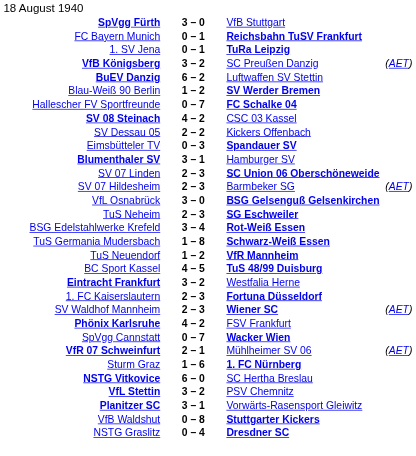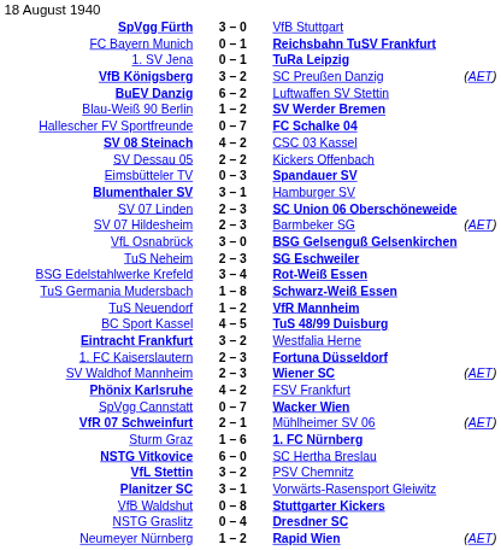 <table width=100% cellspacing=1>
 <tr>
 <th width=25%></th>
 <th width=10%></th>
 <th width=25%></th>
 <th></th>
 </tr>
 <tr>
 <td>18 August 1940</td>
 </tr>
 <tr style=font-size:90%>
 <td align=right><strong><a href='#'>SpVgg Fürth</a></strong></td>
 <td align=center><strong>3 – 0</strong></td>
 <td><a href='#'>VfB Stuttgart</a></td>
 </tr>
 <tr style=font-size:90%>
 <td align=right><a href='#'>FC Bayern Munich</a></td>
 <td align=center><strong>0 – 1</strong></td>
 <td><strong><a href='#'>Reichsbahn TuSV Frankfurt</a></strong></td>
 </tr>
 <tr style=font-size:90%>
 <td align=right><a href='#'>1. SV Jena</a></td>
 <td align=center><strong>0 – 1</strong></td>
 <td><strong><a href='#'>TuRa Leipzig</a></strong></td>
 </tr>
 <tr style=font-size:90%>
 <td align=right><strong><a href='#'>VfB Königsberg</a></strong></td>
 <td align=center><strong>3 – 2</strong></td>
 <td><a href='#'>SC Preußen Danzig</a></td>
 <td><em>(<a href='#'>AET</a>)</em></td>
 </tr>
 <tr style=font-size:90%>
 <td align=right><strong><a href='#'>BuEV Danzig</a></strong></td>
 <td align=center><strong>6 – 2</strong></td>
 <td><a href='#'>Luftwaffen SV Stettin</a></td>
 </tr>
 <tr style=font-size:90%>
 <td align=right><a href='#'>Blau-Weiß 90 Berlin</a></td>
 <td align=center><strong>1 – 2</strong></td>
 <td><strong><a href='#'>SV Werder Bremen</a></strong></td>
 </tr>
 <tr style=font-size:90%>
 <td align=right><a href='#'>Hallescher FV Sportfreunde</a></td>
 <td align=center><strong>0 – 7</strong></td>
 <td><strong><a href='#'>FC Schalke 04</a></strong></td>
 </tr>
 <tr style=font-size:90%>
 <td align=right><strong><a href='#'>SV 08 Steinach</a></strong></td>
 <td align=center><strong>4 – 2</strong></td>
 <td><a href='#'>CSC 03 Kassel</a></td>
 </tr>
 <tr style=font-size:90%>
 <td align=right><a href='#'>SV Dessau 05</a></td>
 <td align=center><strong>2 – 2</strong></td>
 <td><a href='#'>Kickers Offenbach</a></td>
 </tr>
 <tr style=font-size:90%>
 <td align=right><a href='#'>Eimsbütteler TV</a></td>
 <td align=center><strong>0 – 3</strong></td>
 <td><strong><a href='#'>Spandauer SV</a></strong></td>
 </tr>
 <tr style=font-size:90%>
 <td align=right><strong><a href='#'>Blumenthaler SV</a></strong></td>
 <td align=center><strong>3 – 1</strong></td>
 <td><a href='#'>Hamburger SV</a></td>
 </tr>
 <tr style=font-size:90%>
 <td align=right><a href='#'>SV 07 Linden</a></td>
 <td align=center><strong>2 – 3</strong></td>
 <td><strong><a href='#'>SC Union 06 Oberschöneweide</a></strong></td>
 </tr>
 <tr style=font-size:90%>
 <td align=right><a href='#'>SV 07 Hildesheim</a></td>
 <td align=center><strong>2 – 3</strong></td>
 <td><a href='#'>Barmbeker SG</a></td>
 <td><em>(<a href='#'>AET</a>)</em></td>
 </tr>
 <tr style=font-size:90%>
 <td align=right><a href='#'>VfL Osnabrück</a></td>
 <td align=center><strong>3 – 0</strong></td>
 <td><strong><a href='#'>BSG Gelsenguß Gelsenkirchen</a></strong></td>
 </tr>
 <tr style=font-size:90%>
 <td align=right><a href='#'>TuS Neheim</a></td>
 <td align=center><strong>2 – 3</strong></td>
 <td><strong><a href='#'>SG Eschweiler</a></strong></td>
 </tr>
 <tr style=font-size:90%>
 <td align=right><a href='#'>BSG Edelstahlwerke Krefeld</a></td>
 <td align=center><strong>3 – 4</strong></td>
 <td><strong><a href='#'>Rot-Weiß Essen</a></strong></td>
 </tr>
 <tr style=font-size:90%>
 <td align=right><a href='#'>TuS Germania Mudersbach</a></td>
 <td align=center><strong>1 – 8</strong></td>
 <td><strong><a href='#'>Schwarz-Weiß Essen</a></strong></td>
 </tr>
 <tr style=font-size:90%>
 <td align=right><a href='#'>TuS Neuendorf</a></td>
 <td align=center><strong>1 – 2</strong></td>
 <td><strong><a href='#'>VfR Mannheim</a></strong></td>
 </tr>
 <tr style=font-size:90%>
 <td align=right><a href='#'>BC Sport Kassel</a></td>
 <td align=center><strong>4 – 5</strong></td>
 <td><strong><a href='#'>TuS 48/99 Duisburg</a></strong></td>
 </tr>
 <tr style=font-size:90%>
 <td align=right><strong><a href='#'>Eintracht Frankfurt</a></strong></td>
 <td align=center><strong>3 – 2</strong></td>
 <td><a href='#'>Westfalia Herne</a></td>
 </tr>
 <tr style=font-size:90%>
 <td align=right><a href='#'>1. FC Kaiserslautern</a></td>
 <td align=center><strong>2 – 3</strong></td>
 <td><strong><a href='#'>Fortuna Düsseldorf</a></strong></td>
 </tr>
 <tr style=font-size:90%>
 <td align=right><a href='#'>SV Waldhof Mannheim</a></td>
 <td align=center><strong>2 – 3</strong></td>
 <td><strong><a href='#'>Wiener SC</a></strong></td>
 <td><em>(<a href='#'>AET</a>)</em></td>
 </tr>
 <tr style=font-size:90%>
 <td align=right><strong><a href='#'>Phönix Karlsruhe</a></strong></td>
 <td align=center><strong>4 – 2</strong></td>
 <td><a href='#'>FSV Frankfurt</a></td>
 </tr>
 <tr style=font-size:90%>
 <td align=right><a href='#'>SpVgg Cannstatt</a></td>
 <td align=center><strong>0 – 7</strong></td>
 <td><strong><a href='#'>Wacker Wien</a></strong></td>
 </tr>
 <tr style=font-size:90%>
 <td align=right><strong><a href='#'>VfR 07 Schweinfurt</a></strong></td>
 <td align=center><strong>2 – 1</strong></td>
 <td><a href='#'>Mühlheimer SV 06</a></td>
 <td><em>(<a href='#'>AET</a>)</em></td>
 </tr>
 <tr style=font-size:90%>
 <td align=right><a href='#'>Sturm Graz</a></td>
 <td align=center><strong>1 – 6</strong></td>
 <td><strong><a href='#'>1. FC Nürnberg</a></strong></td>
 </tr>
 <tr style=font-size:90%>
 <td align=right><strong><a href='#'>NSTG Vitkovice</a></strong></td>
 <td align=center><strong>6 – 0</strong></td>
 <td><a href='#'>SC Hertha Breslau</a></td>
 </tr>
 <tr style=font-size:90%>
 <td align=right><strong><a href='#'>VfL Stettin</a></strong></td>
 <td align=center><strong>3 – 2</strong></td>
 <td><a href='#'>PSV Chemnitz</a></td>
 </tr>
 <tr style=font-size:90%>
 <td align=right><strong><a href='#'>Planitzer SC</a></strong></td>
 <td align=center><strong>3 – 1</strong></td>
 <td><a href='#'>Vorwärts-Rasensport Gleiwitz</a></td>
 </tr>
 <tr style=font-size:90%>
 <td align=right><a href='#'>VfB Waldshut</a></td>
 <td align=center><strong>0 – 8</strong></td>
 <td><strong><a href='#'>Stuttgarter Kickers</a></strong></td>
 </tr>
 <tr style=font-size:90%>
 <td align=right><a href='#'>NSTG Graslitz</a></td>
 <td align=center><strong>0 – 4</strong></td>
 <td><strong><a href='#'>Dresdner SC</a></strong></td>
 </tr>
+<tr style=font-size:90%>
+<td align=right><a href='#'>Neumeyer Nürnberg</a></td>
+<td align=center><strong>1 – 2</strong></td>
+<td><strong><a href='#'>Rapid Wien</a></strong></td>
+<td><em>(<a href='#'>AET</a>)</em></td>
+</tr>
 </table>
